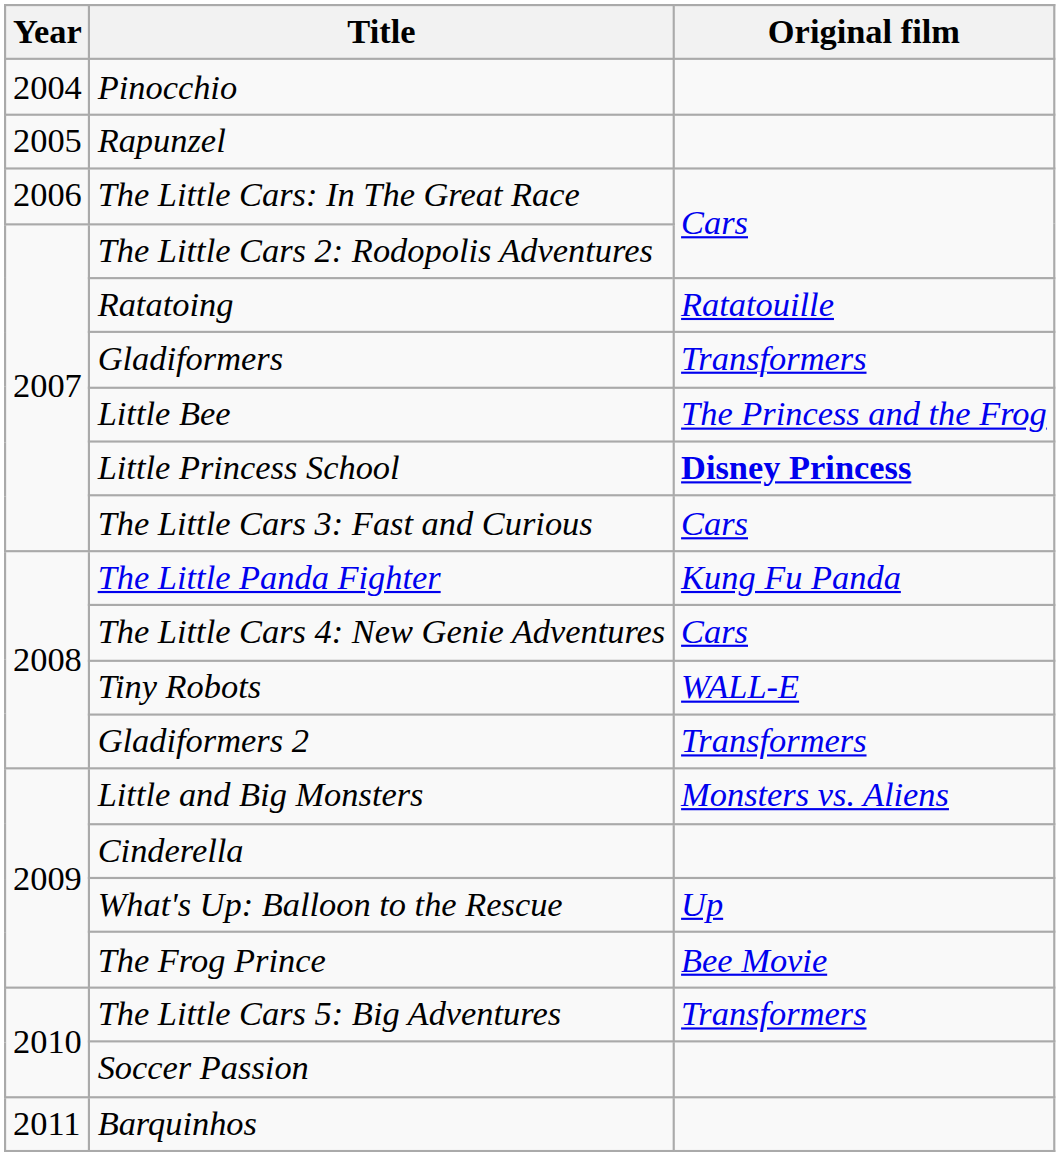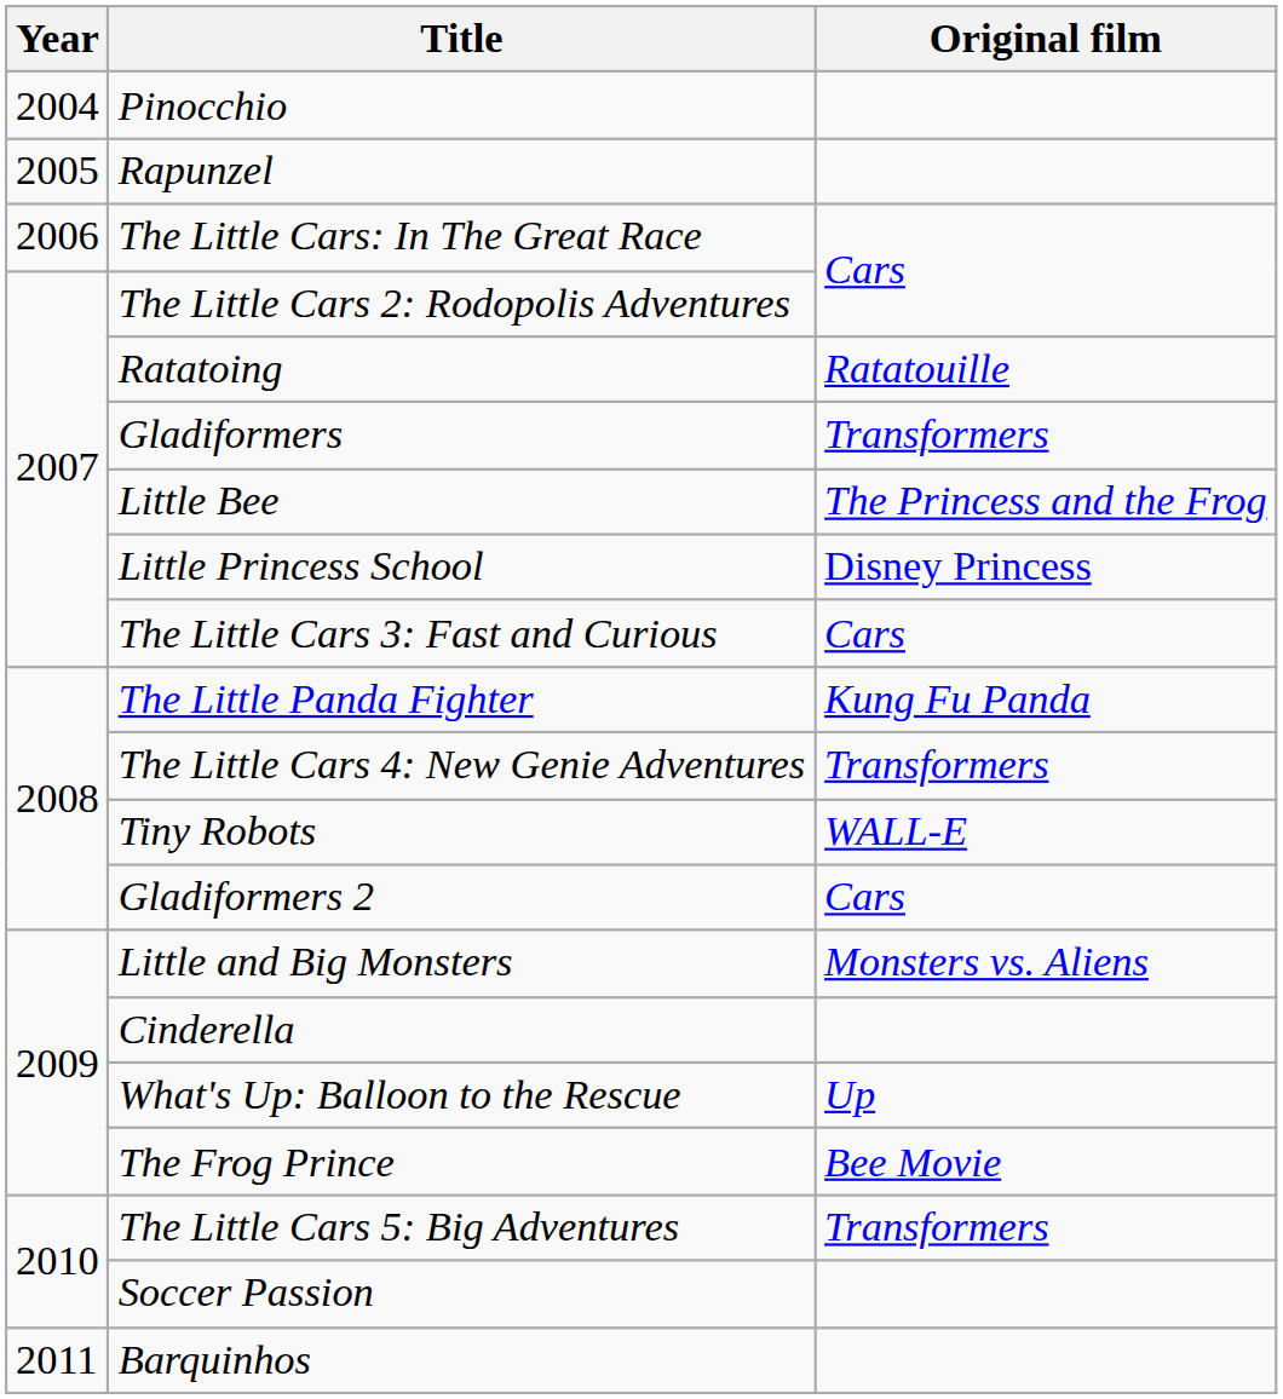 <table class="wikitable">
 <tr>
 <th>Year</th>
 <th>Title</th>
 <th>Original film</th>
 </tr>
 <tr>
 <td>2004</td>
 <td><em>Pinocchio</em></td>
 <td></td>
 </tr>
 <tr>
 <td>2005</td>
 <td><em>Rapunzel</em> </td>
 <td></td>
 </tr>
 <tr>
 <td>2006</td>
 <td><em>The Little Cars: In The Great Race</em></td>
 <td rowspan="2"><a href='#'><em>Cars</em></a></td>
 </tr>
 <tr>
 <td rowspan="6">2007</td>
 <td><em>The Little Cars 2: Rodopolis Adventures</em></td>
 </tr>
 <tr>
 <td><em>Ratatoing</em></td>
 <td><a href='#'><em>Ratatouille</em></a></td>
 </tr>
 <tr>
 <td><em>Gladiformers</em></td>
 <td><em><a href='#'>Transformers</a></em> </td>
 </tr>
 <tr>
 <td><em>Little Bee</em></td>
 <td><em><a href='#'>The Princess and the Frog</a></em> </td>
 </tr>
 <tr>
 <td><em>Little Princess School</em></td>
-<td><strong><a href='#'>Disney Princess</a></strong></td>
+<td><a href='#'>Disney Princess</a></td>
 </tr>
 <tr>
 <td><em>The Little Cars 3: Fast and Curious</em></td>
 <td><a href='#'><em>Cars</em></a> </td>
 </tr>
 <tr>
 <td rowspan="4">2008</td>
 <td><em><a href='#'>The Little Panda Fighter</a></em></td>
 <td><em><a href='#'>Kung Fu Panda</a></em></td>
 </tr>
 <tr>
 <td><em>The Little Cars 4: New Genie Adventures</em></td>
-<td><a href='#'><em>Cars</em></a></td>
+<td><em><a href='#'>Transformers</a></em></td>
 </tr>
 <tr>
 <td><em>Tiny Robots</em></td>
 <td><em><a href='#'>WALL-E</a></em> </td>
 </tr>
 <tr>
 <td><em>Gladiformers 2</em></td>
-<td><em><a href='#'>Transformers</a></em></td>
+<td><a href='#'><em>Cars</em></a></td>
 </tr>
 <tr>
 <td rowspan="4">2009</td>
 <td><em>Little and Big Monsters</em></td>
 <td><em><a href='#'>Monsters vs. Aliens</a></em></td>
 </tr>
 <tr>
 <td><em>Cinderella</em></td>
 <td></td>
 </tr>
 <tr>
 <td><em>What's Up: Balloon to the Rescue</em></td>
 <td><a href='#'><em>Up</em></a></td>
 </tr>
 <tr>
 <td><em>The Frog Prince</em></td>
 <td><em><a href='#'>Bee Movie</a></em></td>
 </tr>
 <tr>
 <td rowspan="2">2010</td>
 <td><em>The Little Cars 5: Big Adventures</em></td>
 <td><em><a href='#'>Transformers</a></em></td>
 </tr>
 <tr>
 <td><em>Soccer Passion</em></td>
 <td></td>
 </tr>
 <tr>
 <td>2011</td>
 <td><em>Barquinhos</em> </td>
 <td></td>
 </tr>
 </table>
